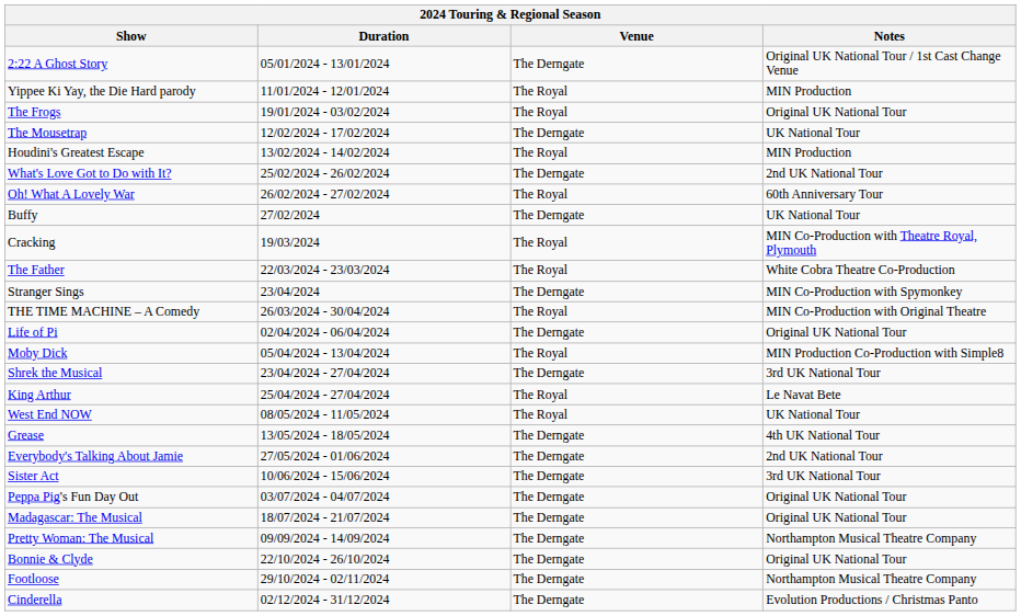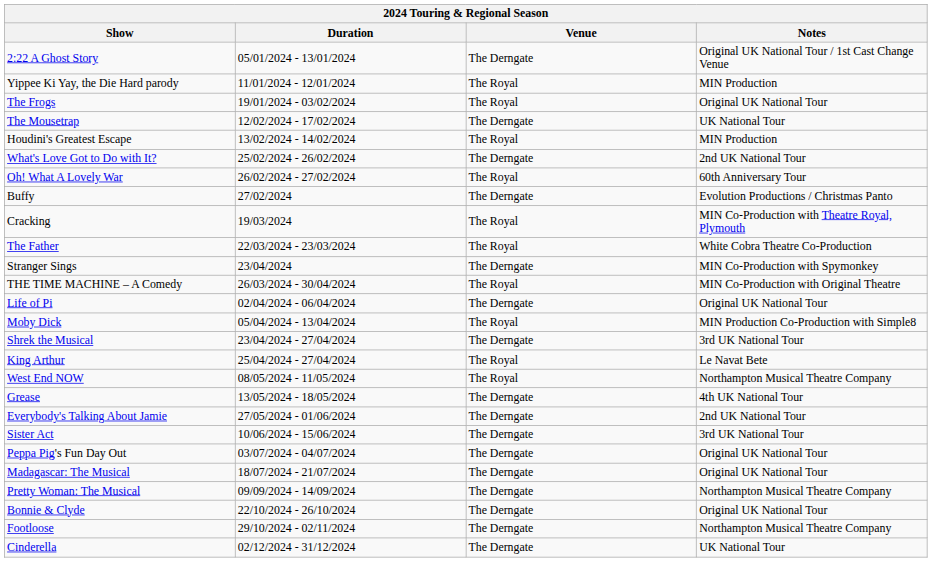 <table class="wikitable collapsible autocollapse">
 <tr>
 <th colspan="4">2024 Touring & Regional Season </th>
 </tr>
 <tr>
 <th width="10%">Show</th>
 <th width="10%">Duration</th>
 <th width="10%">Venue</th>
 <th width="10%">Notes</th>
 </tr>
 <tr>
 <td><a href='#'>2:22 A Ghost Story</a></td>
 <td>05/01/2024 - 13/01/2024</td>
 <td>The Derngate</td>
 <td>Original UK National Tour / 1st Cast Change Venue</td>
 </tr>
 <tr>
 <td>Yippee Ki Yay, the Die Hard parody</td>
 <td>11/01/2024 - 12/01/2024</td>
 <td>The Royal</td>
 <td>MIN Production</td>
 </tr>
 <tr>
 <td><a href='#'>The Frogs</a></td>
 <td>19/01/2024 - 03/02/2024</td>
 <td>The Royal</td>
 <td>Original UK National Tour</td>
 </tr>
 <tr>
 <td><a href='#'>The Mousetrap</a></td>
 <td>12/02/2024 - 17/02/2024</td>
 <td>The Derngate</td>
 <td>UK National Tour</td>
 </tr>
 <tr>
 <td>Houdini's Greatest Escape</td>
 <td>13/02/2024 - 14/02/2024</td>
 <td>The Royal</td>
 <td>MIN Production</td>
 </tr>
 <tr>
 <td><a href='#'>What's Love Got to Do with It?</a></td>
 <td>25/02/2024 - 26/02/2024</td>
 <td>The Derngate</td>
 <td>2nd UK National Tour</td>
 </tr>
 <tr>
 <td><a href='#'>Oh! What A Lovely War</a></td>
 <td>26/02/2024 - 27/02/2024</td>
 <td>The Royal</td>
 <td>60th Anniversary Tour</td>
 </tr>
 <tr>
 <td>Buffy</td>
 <td>27/02/2024</td>
 <td>The Derngate</td>
-<td>UK National Tour</td>
+<td>Evolution Productions / Christmas Panto</td>
 </tr>
 <tr>
 <td>Cracking</td>
 <td>19/03/2024</td>
 <td>The Royal</td>
 <td>MIN Co-Production with <a href='#'>Theatre Royal, Plymouth</a></td>
 </tr>
 <tr>
 <td><a href='#'>The Father</a></td>
 <td>22/03/2024 - 23/03/2024</td>
 <td>The Royal</td>
 <td>White Cobra Theatre Co-Production</td>
 </tr>
 <tr>
 <td>Stranger Sings</td>
 <td>23/04/2024</td>
 <td>The Derngate</td>
 <td>MIN Co-Production with Spymonkey</td>
 </tr>
 <tr>
 <td>THE TIME MACHINE – A Comedy</td>
 <td>26/03/2024 - 30/04/2024</td>
 <td>The Royal</td>
 <td>MIN Co-Production with Original Theatre</td>
 </tr>
 <tr>
 <td><a href='#'>Life of Pi</a></td>
 <td>02/04/2024 - 06/04/2024</td>
 <td>The Derngate</td>
 <td>Original UK National Tour</td>
 </tr>
 <tr>
 <td><a href='#'>Moby Dick</a></td>
 <td>05/04/2024 - 13/04/2024</td>
 <td>The Royal</td>
 <td>MIN Production Co-Production with Simple8</td>
 </tr>
 <tr>
 <td><a href='#'>Shrek the Musical</a></td>
 <td>23/04/2024 - 27/04/2024</td>
 <td>The Derngate</td>
 <td>3rd UK National Tour</td>
 </tr>
 <tr>
 <td><a href='#'>King Arthur</a></td>
 <td>25/04/2024 - 27/04/2024</td>
 <td>The Royal</td>
 <td>Le Navat Bete</td>
 </tr>
 <tr>
 <td><a href='#'>West End NOW</a></td>
 <td>08/05/2024 - 11/05/2024</td>
 <td>The Royal</td>
-<td>UK National Tour</td>
+<td>Northampton Musical Theatre Company</td>
 </tr>
 <tr>
 <td><a href='#'>Grease</a></td>
 <td>13/05/2024 - 18/05/2024</td>
 <td>The Derngate</td>
 <td>4th UK National Tour</td>
 </tr>
 <tr>
 <td><a href='#'>Everybody's Talking About Jamie</a></td>
 <td>27/05/2024 - 01/06/2024</td>
 <td>The Derngate</td>
 <td>2nd UK National Tour</td>
 </tr>
 <tr>
 <td><a href='#'>Sister Act</a></td>
 <td>10/06/2024 - 15/06/2024</td>
 <td>The Derngate</td>
 <td>3rd UK National Tour</td>
 </tr>
 <tr>
 <td><a href='#'>Peppa Pig</a>'s Fun Day Out</td>
 <td>03/07/2024 - 04/07/2024</td>
 <td>The Derngate</td>
 <td>Original UK National Tour</td>
 </tr>
 <tr>
 <td><a href='#'>Madagascar: The Musical</a></td>
 <td>18/07/2024 - 21/07/2024</td>
 <td>The Derngate</td>
 <td>Original UK National Tour</td>
 </tr>
 <tr>
 <td><a href='#'>Pretty Woman: The Musical</a></td>
 <td>09/09/2024 - 14/09/2024</td>
 <td>The Derngate</td>
 <td>Northampton Musical Theatre Company</td>
 </tr>
 <tr>
 <td><a href='#'>Bonnie & Clyde</a></td>
 <td>22/10/2024 - 26/10/2024</td>
 <td>The Derngate</td>
 <td>Original UK National Tour</td>
 </tr>
 <tr>
 <td><a href='#'>Footloose</a></td>
 <td>29/10/2024 - 02/11/2024</td>
 <td>The Derngate</td>
 <td>Northampton Musical Theatre Company</td>
 </tr>
 <tr>
 <td><a href='#'>Cinderella</a></td>
 <td>02/12/2024 - 31/12/2024</td>
 <td>The Derngate</td>
-<td>Evolution Productions / Christmas Panto</td>
+<td>UK National Tour</td>
 </tr>
 </table>
